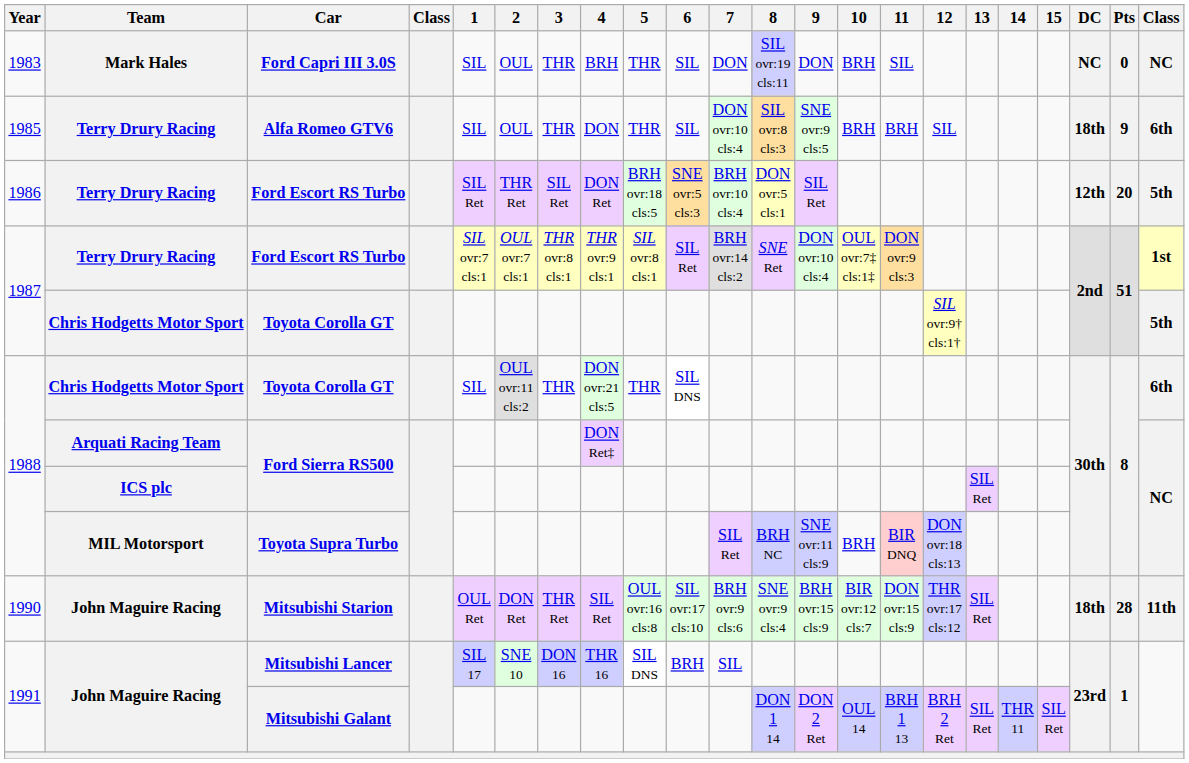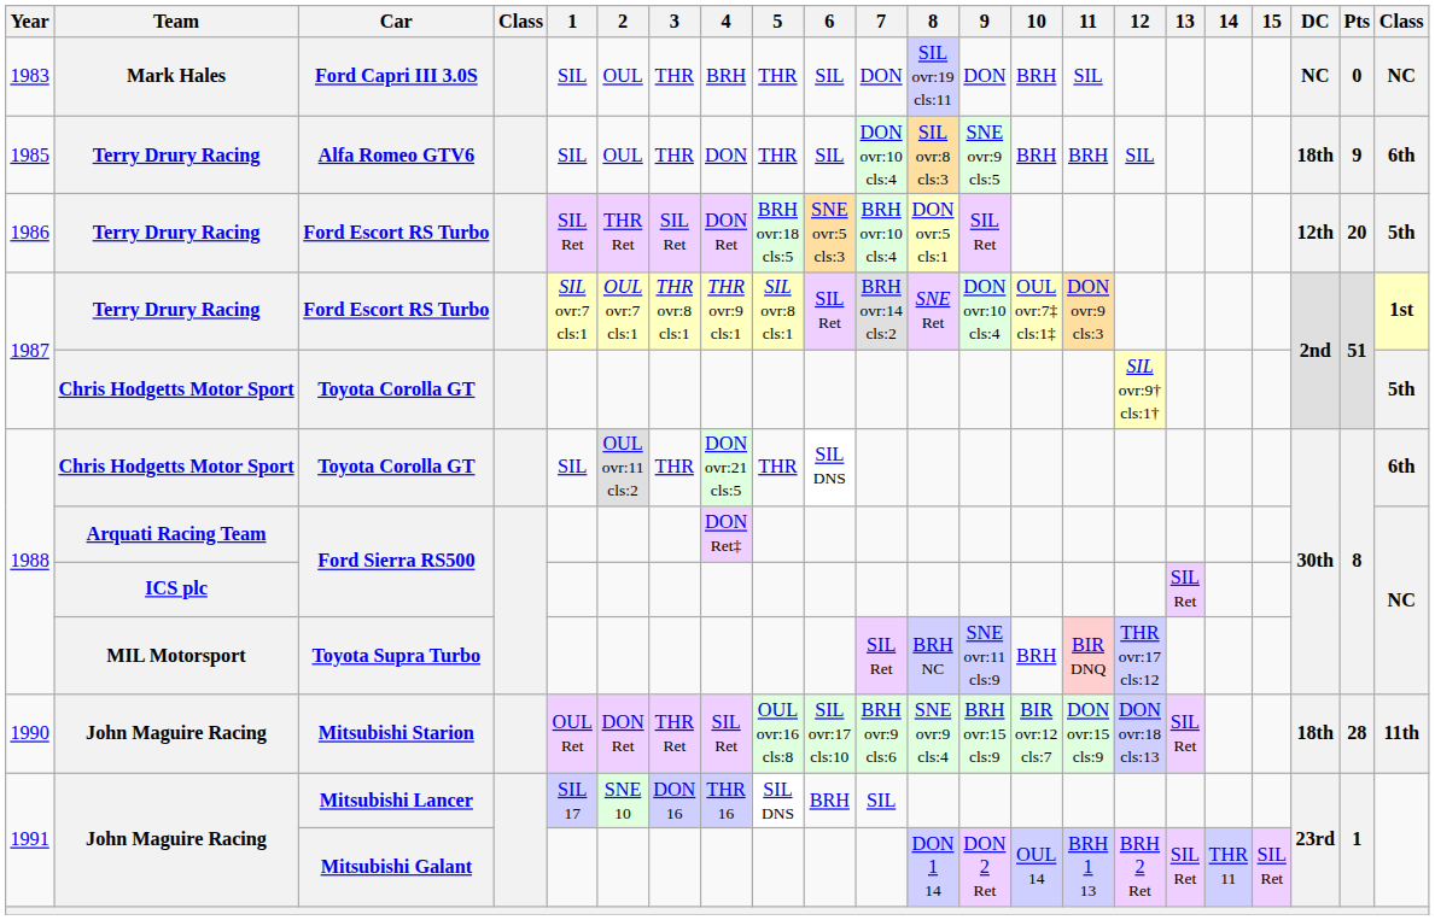 <table class="wikitable" style="text-align:center; font-size:85%">
 <tr>
 <th>Year</th>
 <th>Team</th>
 <th>Car</th>
 <th>Class</th>
 <th>1</th>
 <th>2</th>
 <th>3</th>
 <th>4</th>
 <th>5</th>
 <th>6</th>
 <th>7</th>
 <th>8</th>
 <th>9</th>
 <th>10</th>
 <th>11</th>
 <th>12</th>
 <th>13</th>
 <th>14</th>
 <th>15</th>
 <th>DC</th>
 <th>Pts</th>
 <th>Class</th>
 </tr>
 <tr>
 <td><a href='#'>1983</a></td>
 <th>Mark Hales</th>
 <th><a href='#'>Ford Capri III 3.0S</a></th>
 <th><span></span></th>
 <td><a href='#'>SIL</a></td>
 <td><a href='#'>OUL</a></td>
 <td><a href='#'>THR</a></td>
 <td><a href='#'>BRH</a></td>
 <td><a href='#'>THR</a></td>
 <td><a href='#'>SIL</a></td>
 <td><a href='#'>DON</a></td>
 <td style="background:#CFCFFF;"><a href='#'>SIL</a><br><small>ovr:19<br>cls:11</small></td>
 <td><a href='#'>DON</a></td>
 <td><a href='#'>BRH</a></td>
 <td><a href='#'>SIL</a></td>
 <td></td>
 <td></td>
 <td></td>
 <td></td>
 <th>NC</th>
 <th>0</th>
 <th>NC</th>
 </tr>
 <tr>
 <td><a href='#'>1985</a></td>
 <th><a href='#'>Terry Drury Racing</a></th>
 <th><a href='#'>Alfa Romeo GTV6</a></th>
 <th><span></span></th>
 <td><a href='#'>SIL</a></td>
 <td><a href='#'>OUL</a></td>
 <td><a href='#'>THR</a></td>
 <td><a href='#'>DON</a></td>
 <td><a href='#'>THR</a></td>
 <td><a href='#'>SIL</a></td>
 <td style="background:#DFFFDF;"><a href='#'>DON</a><br><small>ovr:10<br>cls:4</small></td>
 <td style="background:#FFDF9F;"><a href='#'>SIL</a><br><small>ovr:8<br>cls:3</small></td>
 <td style="background:#DFFFDF;"><a href='#'>SNE</a><br><small>ovr:9<br>cls:5</small></td>
 <td><a href='#'>BRH</a></td>
 <td><a href='#'>BRH</a></td>
 <td><a href='#'>SIL</a></td>
 <td></td>
 <td></td>
 <td></td>
 <th>18th</th>
 <th>9</th>
 <th>6th</th>
 </tr>
 <tr>
 <td><a href='#'>1986</a></td>
 <th><a href='#'>Terry Drury Racing</a></th>
 <th><a href='#'>Ford Escort RS Turbo</a></th>
 <th><span></span></th>
 <td style="background:#EFCFFF;"><a href='#'>SIL</a><br><small>Ret</small></td>
 <td style="background:#EFCFFF;"><a href='#'>THR</a><br><small>Ret</small></td>
 <td style="background:#EFCFFF;"><a href='#'>SIL</a><br><small>Ret</small></td>
 <td style="background:#EFCFFF;"><a href='#'>DON</a><br><small>Ret</small></td>
 <td style="background:#DFFFDF;"><a href='#'>BRH</a><br><small>ovr:18<br>cls:5</small></td>
 <td style="background:#FFDF9F;"><a href='#'>SNE</a><br><small>ovr:5<br>cls:3</small></td>
 <td style="background:#DFFFDF;"><a href='#'>BRH</a><br><small>ovr:10<br>cls:4</small></td>
 <td style="background:#FFFFBF;"><a href='#'>DON</a><br><small>ovr:5<br>cls:1</small></td>
 <td style="background:#EFCFFF;"><a href='#'>SIL</a><br><small>Ret</small></td>
 <td></td>
 <td></td>
 <td></td>
 <td></td>
 <td></td>
 <td></td>
 <th>12th</th>
 <th>20</th>
 <th>5th</th>
 </tr>
 <tr>
 <td rowspan=2><a href='#'>1987</a></td>
 <th><a href='#'>Terry Drury Racing</a></th>
 <th><a href='#'>Ford Escort RS Turbo</a></th>
 <th><span></span></th>
 <td style="background:#FFFFBF;"><em><a href='#'>SIL</a></em><br><small>ovr:7<br>cls:1</small></td>
 <td style="background:#FFFFBF;"><em><a href='#'>OUL</a></em><br><small>ovr:7<br>cls:1</small></td>
 <td style="background:#FFFFBF;"><em><a href='#'>THR</a></em><br><small>ovr:8<br>cls:1</small></td>
 <td style="background:#FFFFBF;"><em><a href='#'>THR</a></em><br><small>ovr:9<br>cls:1</small></td>
 <td style="background:#FFFFBF;"><em><a href='#'>SIL</a></em><br><small>ovr:8<br>cls:1</small></td>
 <td style="background:#EFCFFF;"><a href='#'>SIL</a><br><small>Ret</small></td>
 <td style="background:#DFDFDF;"><a href='#'>BRH</a><br><small>ovr:14<br>cls:2</small></td>
 <td style="background:#EFCFFF;"><em><a href='#'>SNE</a></em><br><small>Ret</small></td>
 <td style="background:#DFFFDF;"><a href='#'>DON</a><br><small>ovr:10<br>cls:4</small></td>
 <td style="background:#FFFFBF;"><a href='#'>OUL</a><br><small>ovr:7‡<br>cls:1‡</small></td>
 <td style="background:#FFDF9F;"><a href='#'>DON</a><br><small>ovr:9<br>cls:3</small></td>
 <td></td>
 <td></td>
 <td></td>
 <td></td>
 <td rowspan=2 style="background:#DFDFDF;"><strong>2nd</strong></td>
 <td rowspan=2 style="background:#DFDFDF;"><strong>51</strong></td>
 <td style="background:#FFFFBF;"><strong>1st</strong></td>
 </tr>
 <tr>
 <th><a href='#'>Chris Hodgetts Motor Sport</a></th>
 <th><a href='#'>Toyota Corolla GT</a></th>
 <th><span></span></th>
 <td></td>
 <td></td>
 <td></td>
 <td></td>
 <td></td>
 <td></td>
 <td></td>
 <td></td>
 <td></td>
 <td></td>
 <td></td>
 <td style="background:#FFFFBF;"><em><a href='#'>SIL</a></em><br><small>ovr:9†<br>cls:1†</small></td>
 <td></td>
 <td></td>
 <td></td>
 <th>5th</th>
 </tr>
 <tr>
 <td rowspan=4><a href='#'>1988</a></td>
 <th><a href='#'>Chris Hodgetts Motor Sport</a></th>
 <th><a href='#'>Toyota Corolla GT</a></th>
 <th><span></span></th>
 <td><a href='#'>SIL</a></td>
 <td style="background:#DFDFDF;"><a href='#'>OUL</a><br><small>ovr:11<br>cls:2</small></td>
 <td><a href='#'>THR</a></td>
 <td style="background:#DFFFDF;"><a href='#'>DON</a><br><small>ovr:21<br>cls:5</small></td>
 <td><a href='#'>THR</a></td>
 <td style="background:#FFFFFF;"><a href='#'>SIL</a><br><small>DNS</small></td>
 <td></td>
 <td></td>
 <td></td>
 <td></td>
 <td></td>
 <td></td>
 <td></td>
 <td></td>
 <td></td>
 <th rowspan=4>30th</th>
 <th rowspan=4>8</th>
 <th>6th</th>
 </tr>
 <tr>
 <th><a href='#'>Arquati Racing Team</a></th>
 <th rowspan=2><a href='#'>Ford Sierra RS500</a></th>
 <th rowspan=3><span></span></th>
 <td></td>
 <td></td>
 <td></td>
 <td style="background:#EFCFFF;"><a href='#'>DON</a><br><small>Ret‡</small></td>
 <td></td>
 <td></td>
 <td></td>
 <td></td>
 <td></td>
 <td></td>
 <td></td>
 <td></td>
 <td></td>
 <td></td>
 <td></td>
 <th rowspan=3>NC</th>
 </tr>
 <tr>
 <th><a href='#'>ICS plc</a></th>
 <td></td>
 <td></td>
 <td></td>
 <td></td>
 <td></td>
 <td></td>
 <td></td>
 <td></td>
 <td></td>
 <td></td>
 <td></td>
 <td></td>
 <td style="background:#EFCFFF;"><a href='#'>SIL</a><br><small>Ret</small></td>
 <td></td>
 <td></td>
 </tr>
 <tr>
 <th>MIL Motorsport</th>
 <th><a href='#'>Toyota Supra Turbo</a></th>
 <td></td>
 <td></td>
 <td></td>
 <td></td>
 <td></td>
 <td></td>
 <td style="background:#EFCFFF;"><a href='#'>SIL</a><br><small>Ret</small></td>
 <td style="background:#CFCFFF;"><a href='#'>BRH</a><br><small>NC</small></td>
 <td style="background:#CFCFFF;"><a href='#'>SNE</a><br><small>ovr:11<br>cls:9</small></td>
 <td><a href='#'>BRH</a></td>
 <td style="background:#FFCFCF;"><a href='#'>BIR</a><br><small>DNQ</small></td>
-<td style="background:#CFCFFF;"><a href='#'>DON</a><br><small>ovr:18<br>cls:13</small></td>
+<td style="background:#CFCFFF;"><a href='#'>THR</a><br><small>ovr:17<br>cls:12</small></td>
 <td></td>
 <td></td>
 <td></td>
 </tr>
 <tr>
 <td><a href='#'>1990</a></td>
 <th>John Maguire Racing</th>
 <th><a href='#'>Mitsubishi Starion</a></th>
 <th><span></span></th>
 <td style="background:#EFCFFF;"><a href='#'>OUL</a><br><small>Ret</small></td>
 <td style="background:#EFCFFF;"><a href='#'>DON</a><br><small>Ret</small></td>
 <td style="background:#EFCFFF;"><a href='#'>THR</a><br><small>Ret</small></td>
 <td style="background:#EFCFFF;"><a href='#'>SIL</a><br><small>Ret</small></td>
 <td style="background:#DFFFDF;"><a href='#'>OUL</a><br><small>ovr:16<br>cls:8</small></td>
 <td style="background:#DFFFDF;"><a href='#'>SIL</a><br><small>ovr:17<br>cls:10</small></td>
 <td style="background:#DFFFDF;"><a href='#'>BRH</a><br><small>ovr:9<br>cls:6</small></td>
 <td style="background:#DFFFDF;"><a href='#'>SNE</a><br><small>ovr:9<br>cls:4</small></td>
 <td style="background:#DFFFDF;"><a href='#'>BRH</a><br><small>ovr:15<br>cls:9</small></td>
 <td style="background:#DFFFDF;"><a href='#'>BIR</a><br><small>ovr:12<br>cls:7</small></td>
 <td style="background:#DFFFDF;"><a href='#'>DON</a><br><small>ovr:15<br>cls:9</small></td>
-<td style="background:#CFCFFF;"><a href='#'>THR</a><br><small>ovr:17<br>cls:12</small></td>
+<td style="background:#CFCFFF;"><a href='#'>DON</a><br><small>ovr:18<br>cls:13</small></td>
 <td style="background:#EFCFFF;"><a href='#'>SIL</a><br><small>Ret</small></td>
 <td></td>
 <td></td>
 <th>18th</th>
 <th>28</th>
 <th>11th</th>
 </tr>
 <tr>
 <td rowspan=2><a href='#'>1991</a></td>
 <th rowspan=2>John Maguire Racing</th>
 <th><a href='#'>Mitsubishi Lancer</a></th>
 <th rowspan=2></th>
 <td style="background:#CFCFFF;"><a href='#'>SIL</a><br><small>17</small></td>
 <td style="background:#DFFFDF;"><a href='#'>SNE</a><br><small>10</small></td>
 <td style="background:#CFCFFF;"><a href='#'>DON</a><br><small>16</small></td>
 <td style="background:#CFCFFF;"><a href='#'>THR</a><br><small>16</small></td>
 <td style="background:#FFFFFF;"><a href='#'>SIL</a><br><small>DNS</small></td>
 <td><a href='#'>BRH</a></td>
 <td><a href='#'>SIL</a></td>
 <td></td>
 <td></td>
 <td></td>
 <td></td>
 <td></td>
 <td></td>
 <td></td>
 <td></td>
 <th rowspan=2>23rd</th>
 <th rowspan=2>1</th>
 <td rowspan=2></td>
 </tr>
 <tr>
 <th><a href='#'>Mitsubishi Galant</a></th>
 <td></td>
 <td></td>
 <td></td>
 <td></td>
 <td></td>
 <td></td>
 <td></td>
 <td style="background:#CFCFFF;"><a href='#'>DON<br>1</a><br><small>14</small></td>
 <td style="background:#EFCFFF;"><a href='#'>DON<br>2</a><br><small>Ret</small></td>
 <td style="background:#CFCFFF;"><a href='#'>OUL</a><br><small>14</small></td>
 <td style="background:#CFCFFF;"><a href='#'>BRH<br>1</a><br><small>13</small></td>
 <td style="background:#EFCFFF;"><a href='#'>BRH<br>2</a><br><small>Ret</small></td>
 <td style="background:#EFCFFF;"><a href='#'>SIL</a><br><small>Ret</small></td>
 <td style="background:#CFCFFF;"><a href='#'>THR</a><br><small>11</small></td>
 <td style="background:#EFCFFF;"><a href='#'>SIL</a><br><small>Ret</small></td>
 </tr>
 <tr>
 <th colspan="22"></th>
 </tr>
 </table>
